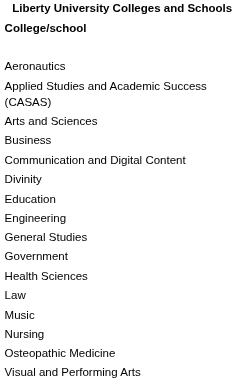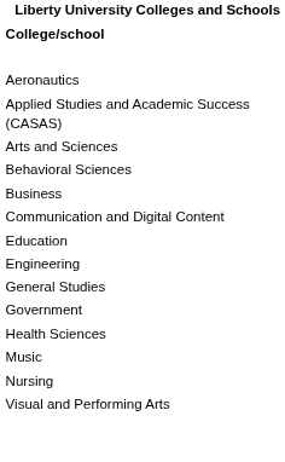 <table class="toccolours" style="float:right; margin-right:1em; font-size:90%; line-height:1.4em; width:300px; margin:10px">
 <tr>
 <th colspan="2" style="text-align: center;"><strong>Liberty University Colleges and Schools</strong></th>
 </tr>
 <tr>
 <td><strong>College/school</strong></td>
 <td></td>
 </tr>
 <tr>
 <td><br></td>
 </tr>
 <tr>
 <td>Aeronautics</td>
 <td></td>
 </tr>
 <tr>
 <td>Applied Studies and Academic Success (CASAS)</td>
 <td></td>
 </tr>
 <tr>
 <td>Arts and Sciences</td>
 <td></td>
 </tr>
 <tr>
+<td>Behavioral Sciences</td>
+<td></td>
+</tr>
+<tr>
 <td>Business</td>
 <td></td>
 </tr>
 <tr>
 <td>Communication and Digital Content</td>
-<td></td>
-</tr>
-<tr>
-<td>Divinity</td>
 <td></td>
 </tr>
 <tr>
 <td>Education</td>
 <td></td>
 </tr>
 <tr>
 <td>Engineering</td>
 <td></td>
 </tr>
 <tr>
 <td>General Studies</td>
 <td></td>
 </tr>
 <tr>
 <td>Government</td>
 <td></td>
 </tr>
 <tr>
 <td>Health Sciences</td>
 <td></td>
 </tr>
 <tr>
-<td>Law</td>
-<td></td>
-</tr>
-<tr>
 <td>Music</td>
 <td></td>
 </tr>
 <tr>
 <td>Nursing</td>
 <td></td>
 </tr>
 <tr>
-<td>Osteopathic Medicine</td>
-<td></td>
-</tr>
-<tr>
 <td>Visual and Performing Arts</td>
 <td></td>
 </tr>
 </table>
